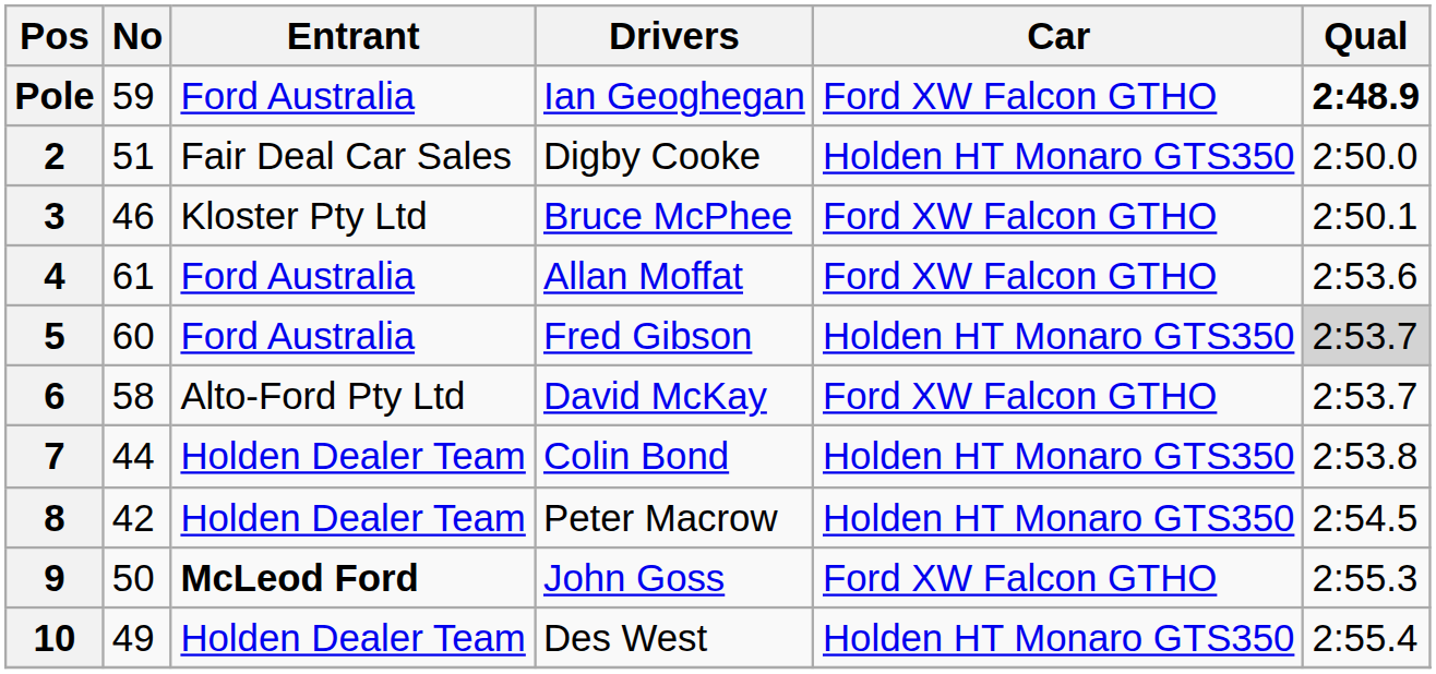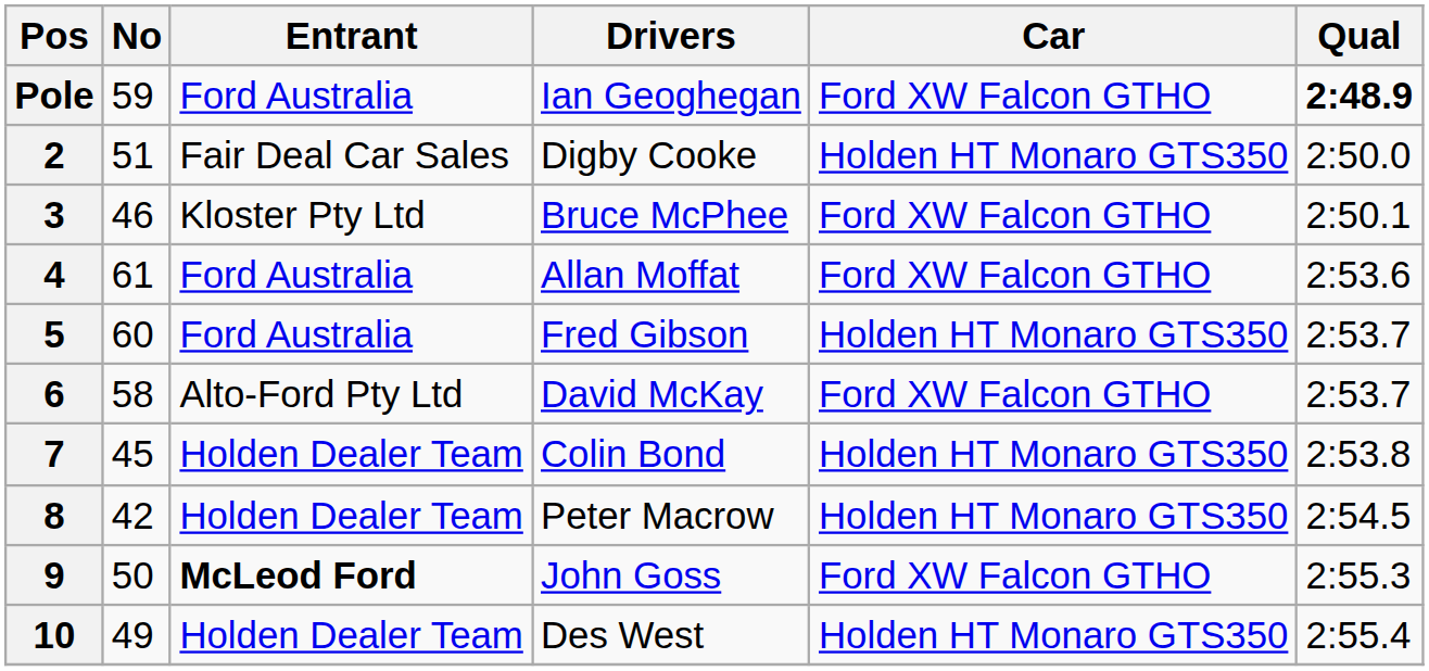 <table class="wikitable sortable" style="font-size: 95%;">
 <tr>
 <th>Pos</th>
 <th>No</th>
 <th>Entrant</th>
 <th>Drivers</th>
 <th>Car</th>
 <th>Qual</th>
 </tr>
 <tr>
 <th>Pole</th>
 <td>59</td>
 <td><a href='#'>Ford Australia</a></td>
 <td> <a href='#'>Ian Geoghegan</a></td>
 <td><a href='#'>Ford XW Falcon GTHO</a></td>
 <td><strong>2:48.9</strong></td>
 </tr>
 <tr>
 <th>2</th>
 <td>51</td>
 <td>Fair Deal Car Sales</td>
 <td> Digby Cooke</td>
 <td><a href='#'>Holden HT Monaro GTS350</a></td>
 <td>2:50.0</td>
 </tr>
 <tr>
 <th>3</th>
 <td>46</td>
 <td>Kloster Pty Ltd</td>
 <td> <a href='#'>Bruce McPhee</a></td>
 <td><a href='#'>Ford XW Falcon GTHO</a></td>
 <td>2:50.1</td>
 </tr>
 <tr>
 <th>4</th>
 <td>61</td>
 <td><a href='#'>Ford Australia</a></td>
 <td> <a href='#'>Allan Moffat</a></td>
 <td><a href='#'>Ford XW Falcon GTHO</a></td>
 <td>2:53.6</td>
 </tr>
 <tr>
 <th>5</th>
 <td>60</td>
 <td><a href='#'>Ford Australia</a></td>
 <td> <a href='#'>Fred Gibson</a></td>
 <td><a href='#'>Holden HT Monaro GTS350</a></td>
-<td style="background: lightgrey;">2:53.7</td>
+<td>2:53.7</td>
 </tr>
 <tr>
 <th>6</th>
 <td>58</td>
 <td>Alto-Ford Pty Ltd</td>
 <td> <a href='#'>David McKay</a></td>
 <td><a href='#'>Ford XW Falcon GTHO</a></td>
 <td>2:53.7</td>
 </tr>
 <tr>
 <th>7</th>
-<td>44</td>
+<td>45</td>
 <td><a href='#'>Holden Dealer Team</a></td>
 <td> <a href='#'>Colin Bond</a></td>
 <td><a href='#'>Holden HT Monaro GTS350</a></td>
 <td>2:53.8</td>
 </tr>
 <tr>
 <th>8</th>
 <td>42</td>
 <td><a href='#'>Holden Dealer Team</a></td>
 <td> Peter Macrow</td>
 <td><a href='#'>Holden HT Monaro GTS350</a></td>
 <td>2:54.5</td>
 </tr>
 <tr>
 <th>9</th>
 <td>50</td>
 <td><strong>McLeod Ford</strong></td>
 <td> <a href='#'>John Goss</a></td>
 <td><a href='#'>Ford XW Falcon GTHO</a></td>
 <td>2:55.3</td>
 </tr>
 <tr>
 <th>10</th>
 <td>49</td>
 <td><a href='#'>Holden Dealer Team</a></td>
 <td> Des West</td>
 <td><a href='#'>Holden HT Monaro GTS350</a></td>
 <td>2:55.4</td>
 </tr>
 <tr>
 </tr>
 </table>
